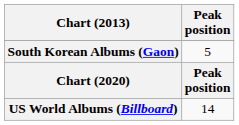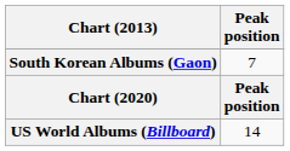 <table class="wikitable sortable plainrowheaders" style="text-align:center">
 <tr>
 <th>Chart (2013)</th>
 <th>Peak<br>position</th>
 </tr>
 <tr>
 </tr>
 <tr>
 <th scope="row">South Korean Albums (<a href='#'>Gaon</a>)</th>
-<td>5</td>
+<td>7</td>
 </tr>
 <tr>
 <th>Chart (2020)</th>
 <th>Peak<br>position</th>
 </tr>
 <tr>
 <th scope="row">US World Albums (<em><a href='#'>Billboard</a></em>)</th>
 <td>14</td>
 </tr>
 </table>
